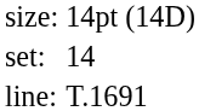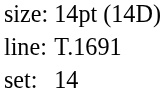 <table style="margin-left:40px;">
 <tr>
 <td>size:</td>
 <td>14pt (14D)</td>
 </tr>
 <tr>
+<td>line:</td>
+<td>T.1691</td>
+</tr>
+<tr>
 <td>set:</td>
 <td>14</td>
 </tr>
-<tr>
-<td>line:</td>
-<td>T.1691</td>
-</tr>
 </table>
